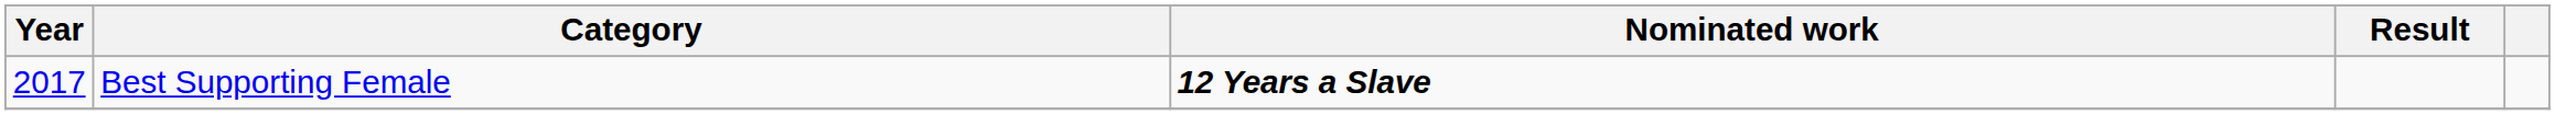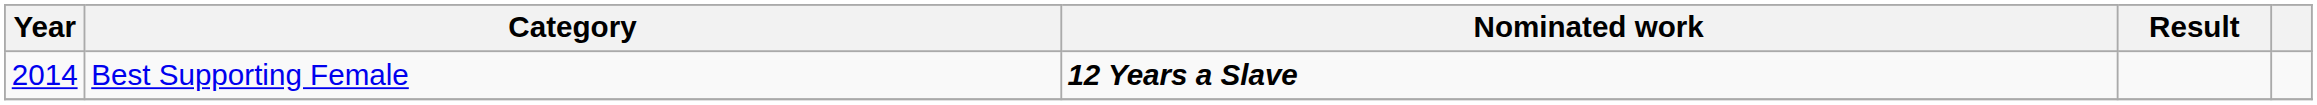 <table class=wikitable>
 <tr>
 <th scope="col" style="width:1em;">Year</th>
 <th scope="col" style="width:36em;">Category</th>
 <th scope="col" style="width:39em;">Nominated work</th>
 <th scope="col" style="width:5em;">Result</th>
 <th scope="col" style="width:1em;"></th>
 </tr>
 <tr>
-<td><a href='#'>2017</a></td>
+<td><a href='#'>2014</a></td>
 <td><a href='#'>Best Supporting Female</a></td>
 <td><strong><em>12 Years a Slave</em></strong></td>
 <td></td>
 <td></td>
 </tr>
 <tr>
 </tr>
 </table>
